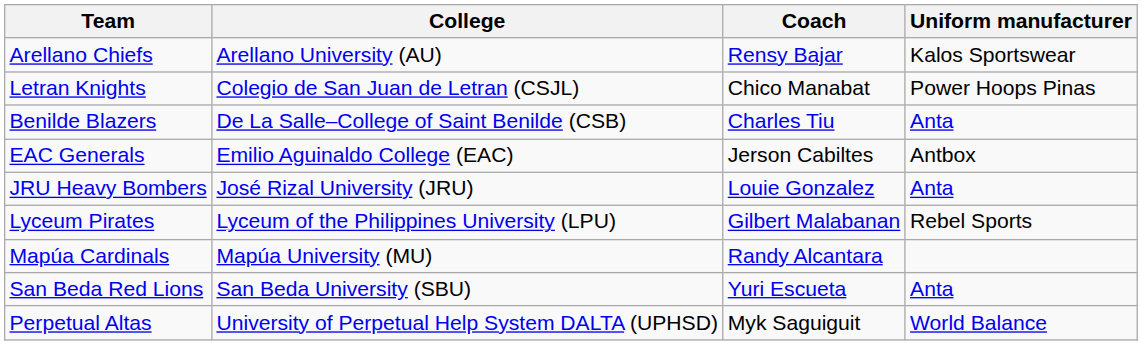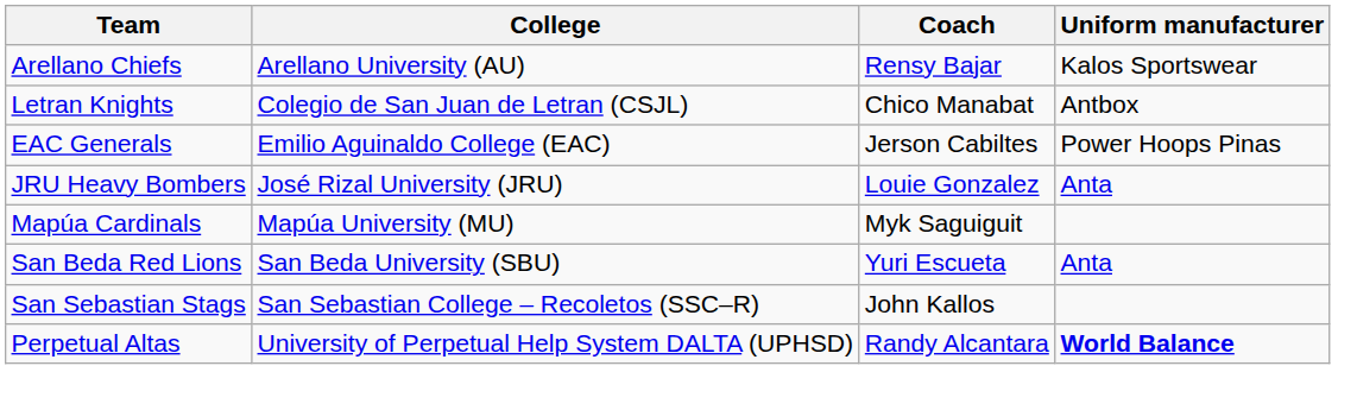 <table class="wikitable">
 <tr>
 <th>Team</th>
 <th>College</th>
 <th>Coach</th>
 <th>Uniform manufacturer</th>
 </tr>
 <tr>
 <td><a href='#'>Arellano Chiefs</a></td>
 <td><a href='#'>Arellano University</a> (AU)</td>
 <td><a href='#'>Rensy Bajar</a></td>
 <td>Kalos Sportswear</td>
 </tr>
 <tr>
 <td><a href='#'>Letran Knights</a></td>
 <td><a href='#'>Colegio de San Juan de Letran</a> (CSJL)</td>
 <td>Chico Manabat</td>
-<td>Power Hoops Pinas</td>
-</tr>
-<tr>
-<td><a href='#'>Benilde Blazers</a></td>
-<td><a href='#'>De La Salle–College of Saint Benilde</a> (CSB)</td>
-<td><a href='#'>Charles Tiu</a></td>
-<td><a href='#'>Anta</a></td>
+<td>Antbox</td>
 </tr>
 <tr>
 <td><a href='#'>EAC Generals</a></td>
 <td><a href='#'>Emilio Aguinaldo College</a> (EAC)</td>
 <td>Jerson Cabiltes</td>
-<td>Antbox</td>
+<td>Power Hoops Pinas</td>
 </tr>
 <tr>
 <td><a href='#'>JRU Heavy Bombers</a></td>
 <td><a href='#'>José Rizal University</a> (JRU)</td>
 <td><a href='#'>Louie Gonzalez</a></td>
 <td><a href='#'>Anta</a></td>
 </tr>
 <tr>
-<td><a href='#'>Lyceum Pirates</a></td>
-<td><a href='#'>Lyceum of the Philippines University</a> (LPU)</td>
-<td><a href='#'>Gilbert Malabanan</a></td>
-<td>Rebel Sports</td>
-</tr>
-<tr>
 <td><a href='#'>Mapúa Cardinals</a></td>
 <td><a href='#'>Mapúa University</a> (MU)</td>
-<td><a href='#'>Randy Alcantara</a></td>
+<td>Myk Saguiguit</td>
 <td></td>
 </tr>
 <tr>
 <td><a href='#'>San Beda Red Lions</a></td>
 <td><a href='#'>San Beda University</a> (SBU)</td>
 <td><a href='#'>Yuri Escueta</a></td>
 <td><a href='#'>Anta</a></td>
 </tr>
 <tr>
+<td><a href='#'>San Sebastian Stags</a></td>
+<td><a href='#'>San Sebastian College – Recoletos</a> (SSC–R)</td>
+<td>John Kallos</td>
+<td></td>
+</tr>
+<tr>
 <td><a href='#'>Perpetual Altas</a></td>
 <td><a href='#'>University of Perpetual Help System DALTA</a> (UPHSD)</td>
-<td>Myk Saguiguit</td>
-<td><a href='#'>World Balance</a></td>
+<td><a href='#'>Randy Alcantara</a></td>
+<td><strong><a href='#'>World Balance</a></strong></td>
 </tr>
 </table>
